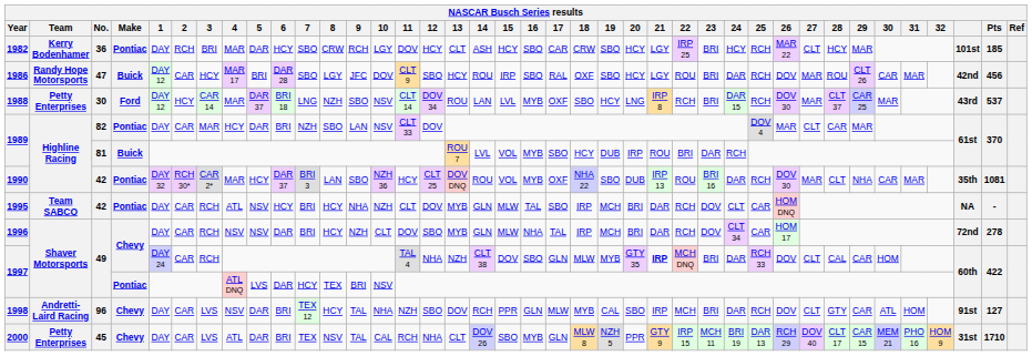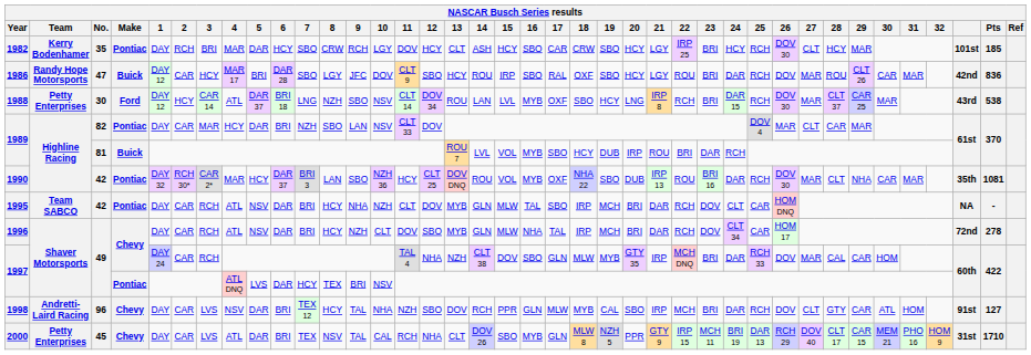 <table class="wikitable" style="text-align:center; font-size:75%">
 <tr>
 <th colspan=42><a href='#'>NASCAR Busch Series</a> results</th>
 </tr>
 <tr>
 <th>Year</th>
 <th>Team</th>
 <th>No.</th>
 <th>Make</th>
 <th>1</th>
 <th>2</th>
 <th>3</th>
 <th>4</th>
 <th>5</th>
 <th>6</th>
 <th>7</th>
 <th>8</th>
 <th>9</th>
 <th>10</th>
 <th>11</th>
 <th>12</th>
 <th>13</th>
 <th>14</th>
 <th>15</th>
 <th>16</th>
 <th>17</th>
 <th>18</th>
 <th>19</th>
 <th>20</th>
 <th>21</th>
 <th>22</th>
 <th>23</th>
 <th>24</th>
 <th>25</th>
 <th>26</th>
 <th>27</th>
 <th>28</th>
 <th>29</th>
 <th>30</th>
 <th>31</th>
 <th>32</th>
 <th></th>
 <th>Pts</th>
 <th>Ref</th>
 </tr>
 <tr>
 <th><a href='#'>1982</a></th>
 <th><a href='#'>Kerry Bodenhamer</a></th>
-<th>36</th>
+<th>35</th>
 <th><a href='#'>Pontiac</a></th>
 <td><a href='#'>DAY</a></td>
 <td><a href='#'>RCH</a></td>
 <td><a href='#'>BRI</a></td>
 <td><a href='#'>MAR</a></td>
 <td><a href='#'>DAR</a></td>
 <td><a href='#'>HCY</a></td>
 <td><a href='#'>SBO</a></td>
 <td><a href='#'>CRW</a></td>
 <td><a href='#'>RCH</a></td>
 <td><a href='#'>LGY</a></td>
 <td><a href='#'>DOV</a></td>
 <td><a href='#'>HCY</a></td>
 <td><a href='#'>CLT</a></td>
 <td><a href='#'>ASH</a></td>
 <td><a href='#'>HCY</a></td>
 <td><a href='#'>SBO</a></td>
 <td><a href='#'>CAR</a></td>
 <td><a href='#'>CRW</a></td>
 <td><a href='#'>SBO</a></td>
 <td><a href='#'>HCY</a></td>
 <td><a href='#'>LGY</a></td>
 <td style="background:#EFCFFF;"><a href='#'>IRP</a><br><small>25</small></td>
 <td><a href='#'>BRI</a></td>
 <td><a href='#'>HCY</a></td>
 <td><a href='#'>RCH</a></td>
-<td style="background:#EFCFFF;"><a href='#'>MAR</a><br><small>22</small></td>
+<td style="background:#EFCFFF;"><a href='#'>DOV</a><br><small>30</small></td>
 <td><a href='#'>CLT</a></td>
 <td><a href='#'>HCY</a></td>
 <td><a href='#'>MAR</a></td>
 <td colspan=3></td>
 <th>101st</th>
 <th>185</th>
 <th></th>
 </tr>
 <tr>
 <th><a href='#'>1986</a></th>
 <th><a href='#'>Randy Hope Motorsports</a></th>
 <th>47</th>
 <th><a href='#'>Buick</a></th>
 <td style="background:#DFFFDF;"><a href='#'>DAY</a><br><small>12</small></td>
 <td><a href='#'>CAR</a></td>
 <td><a href='#'>HCY</a></td>
 <td style="background:#EFCFFF;"><a href='#'>MAR</a><br><small>17</small></td>
 <td><a href='#'>BRI</a></td>
 <td style="background:#EFCFFF;"><a href='#'>DAR</a><br><small>28</small></td>
 <td><a href='#'>SBO</a></td>
 <td><a href='#'>LGY</a></td>
 <td><a href='#'>JFC</a></td>
 <td><a href='#'>DOV</a></td>
 <td style="background:#FFDF9F;"><a href='#'>CLT</a><br><small>9</small></td>
 <td><a href='#'>SBO</a></td>
 <td><a href='#'>HCY</a></td>
 <td><a href='#'>ROU</a></td>
 <td><a href='#'>IRP</a></td>
 <td><a href='#'>SBO</a></td>
 <td><a href='#'>RAL</a></td>
 <td><a href='#'>OXF</a></td>
 <td><a href='#'>SBO</a></td>
 <td><a href='#'>HCY</a></td>
 <td><a href='#'>LGY</a></td>
 <td><a href='#'>ROU</a></td>
 <td><a href='#'>BRI</a></td>
 <td><a href='#'>DAR</a></td>
 <td><a href='#'>RCH</a></td>
 <td><a href='#'>DOV</a></td>
 <td><a href='#'>MAR</a></td>
 <td><a href='#'>ROU</a></td>
 <td style="background:#EFCFFF;"><a href='#'>CLT</a><br><small>26</small></td>
 <td><a href='#'>CAR</a></td>
 <td><a href='#'>MAR</a></td>
 <td></td>
 <th>42nd</th>
-<th>456</th>
+<th>836</th>
 <th></th>
 </tr>
 <tr>
 <th><a href='#'>1988</a></th>
 <th><a href='#'>Petty Enterprises</a></th>
 <th>30</th>
 <th><a href='#'>Ford</a></th>
 <td style="background:#DFFFDF;"><a href='#'>DAY</a><br><small>12</small></td>
 <td><a href='#'>HCY</a></td>
 <td style="background:#DFFFDF;"><a href='#'>CAR</a><br><small>14</small></td>
-<td><a href='#'>MAR</a></td>
+<td><a href='#'>ATL</a></td>
 <td style="background:#EFCFFF;"><a href='#'>DAR</a><br><small>37</small></td>
 <td style="background:#DFFFDF;"><a href='#'>BRI</a><br><small>18</small></td>
 <td><a href='#'>LNG</a></td>
 <td><a href='#'>NZH</a></td>
 <td><a href='#'>SBO</a></td>
 <td><a href='#'>NSV</a></td>
 <td style="background:#DFFFDF;"><a href='#'>CLT</a><br><small>14</small></td>
 <td style="background:#EFCFFF;"><a href='#'>DOV</a><br><small>34</small></td>
 <td><a href='#'>ROU</a></td>
 <td><a href='#'>LAN</a></td>
 <td><a href='#'>LVL</a></td>
 <td><a href='#'>MYB</a></td>
 <td><a href='#'>OXF</a></td>
 <td><a href='#'>SBO</a></td>
 <td><a href='#'>HCY</a></td>
 <td><a href='#'>LNG</a></td>
 <td style="background:#FFDF9F;"><a href='#'>IRP</a><br><small>8</small></td>
 <td><a href='#'>RCH</a></td>
 <td><a href='#'>BRI</a></td>
 <td style="background:#DFFFDF;"><a href='#'>DAR</a><br><small>15</small></td>
 <td><a href='#'>RCH</a></td>
 <td style="background:#EFCFFF;"><a href='#'>DOV</a><br><small>30</small></td>
 <td><a href='#'>MAR</a></td>
 <td style="background:#EFCFFF;"><a href='#'>CLT</a><br><small>37</small></td>
 <td style="background:#CFCFFF;"><a href='#'>CAR</a><br><small>25</small></td>
 <td><a href='#'>MAR</a></td>
 <td colspan=2></td>
 <th>43rd</th>
-<th>537</th>
+<th>538</th>
 <th></th>
 </tr>
 <tr>
 <th rowspan=2><a href='#'>1989</a></th>
 <th rowspan=3><a href='#'>Highline Racing</a></th>
 <th>82</th>
 <th><a href='#'>Pontiac</a></th>
 <td><a href='#'>DAY</a></td>
 <td><a href='#'>CAR</a></td>
 <td><a href='#'>MAR</a></td>
 <td><a href='#'>HCY</a></td>
 <td><a href='#'>DAR</a></td>
 <td><a href='#'>BRI</a></td>
 <td><a href='#'>NZH</a></td>
 <td><a href='#'>SBO</a></td>
 <td><a href='#'>LAN</a></td>
 <td><a href='#'>NSV</a></td>
 <td style="background:#EFCFFF;"><a href='#'>CLT</a><br><small>33</small></td>
 <td><a href='#'>DOV</a></td>
 <td colspan=12></td>
 <td style="background:#DFDFDF;"><a href='#'>DOV</a><br><small>4</small></td>
 <td><a href='#'>MAR</a></td>
 <td><a href='#'>CLT</a></td>
 <td><a href='#'>CAR</a></td>
 <td><a href='#'>MAR</a></td>
 <td colspan=3></td>
 <th rowspan=2>61st</th>
 <th rowspan=2>370</th>
 <th rowspan=2></th>
 </tr>
 <tr>
 <th>81</th>
 <th><a href='#'>Buick</a></th>
 <td colspan=12></td>
 <td style="background:#FFDF9F;"><a href='#'>ROU</a><br><small>7</small></td>
 <td><a href='#'>LVL</a></td>
 <td><a href='#'>VOL</a></td>
 <td><a href='#'>MYB</a></td>
 <td><a href='#'>SBO</a></td>
 <td><a href='#'>HCY</a></td>
 <td><a href='#'>DUB</a></td>
 <td><a href='#'>IRP</a></td>
 <td><a href='#'>ROU</a></td>
 <td><a href='#'>BRI</a></td>
 <td><a href='#'>DAR</a></td>
 <td><a href='#'>RCH</a></td>
 <td colspan=8></td>
 </tr>
 <tr>
 <th><a href='#'>1990</a></th>
 <th>42</th>
 <th><a href='#'>Pontiac</a></th>
 <td style="background:#EFCFFF;"><a href='#'>DAY</a><br><small>32</small></td>
 <td style="background:#EFCFFF;"><a href='#'>RCH</a><br><small>30*</small></td>
 <td style="background:#DFDFDF;"><a href='#'>CAR</a><br><small>2*</small></td>
 <td><a href='#'>MAR</a></td>
 <td><a href='#'>HCY</a></td>
 <td style="background:#EFCFFF;"><a href='#'>DAR</a><br><small>37</small></td>
 <td style="background:#DFDFDF;"><a href='#'>BRI</a><br><small>3</small></td>
 <td><a href='#'>LAN</a></td>
 <td><a href='#'>SBO</a></td>
 <td style="background:#EFCFFF;"><a href='#'>NZH</a><br><small>36</small></td>
 <td><a href='#'>HCY</a></td>
 <td style="background:#EFCFFF;"><a href='#'>CLT</a><br><small>25</small></td>
 <td style="background:#FFCFCF;"><a href='#'>DOV</a><br><small>DNQ</small></td>
 <td><a href='#'>ROU</a></td>
 <td><a href='#'>VOL</a></td>
 <td><a href='#'>MYB</a></td>
 <td><a href='#'>OXF</a></td>
 <td style="background:#CFCFFF;"><a href='#'>NHA</a><br><small>22</small></td>
 <td><a href='#'>SBO</a></td>
 <td><a href='#'>DUB</a></td>
 <td style="background:#DFFFDF;"><a href='#'>IRP</a><br><small>13</small></td>
 <td><a href='#'>ROU</a></td>
 <td style="background:#DFFFDF;"><a href='#'>BRI</a><br><small>16</small></td>
 <td><a href='#'>DAR</a></td>
 <td><a href='#'>RCH</a></td>
 <td style="background:#EFCFFF;"><a href='#'>DOV</a><br><small>30</small></td>
 <td><a href='#'>MAR</a></td>
 <td><a href='#'>CLT</a></td>
 <td><a href='#'>NHA</a></td>
 <td><a href='#'>CAR</a></td>
 <td><a href='#'>MAR</a></td>
 <td></td>
 <th>35th</th>
 <th>1081</th>
 <th></th>
 </tr>
 <tr>
 <th><a href='#'>1995</a></th>
 <th><a href='#'>Team SABCO</a></th>
 <th>42</th>
 <th><a href='#'>Pontiac</a></th>
 <td><a href='#'>DAY</a></td>
 <td><a href='#'>CAR</a></td>
 <td><a href='#'>RCH</a></td>
 <td><a href='#'>ATL</a></td>
 <td><a href='#'>NSV</a></td>
-<td><a href='#'>HCY</a></td>
+<td><a href='#'>DAR</a></td>
 <td><a href='#'>BRI</a></td>
 <td><a href='#'>HCY</a></td>
 <td><a href='#'>NHA</a></td>
 <td><a href='#'>NZH</a></td>
 <td><a href='#'>CLT</a></td>
 <td><a href='#'>DOV</a></td>
 <td><a href='#'>MYB</a></td>
 <td><a href='#'>GLN</a></td>
 <td><a href='#'>MLW</a></td>
 <td><a href='#'>TAL</a></td>
 <td><a href='#'>SBO</a></td>
 <td><a href='#'>IRP</a></td>
 <td><a href='#'>MCH</a></td>
 <td><a href='#'>BRI</a></td>
 <td><a href='#'>DAR</a></td>
 <td><a href='#'>RCH</a></td>
 <td><a href='#'>DOV</a></td>
 <td><a href='#'>CLT</a></td>
 <td><a href='#'>CAR</a></td>
 <td style="background:#FFCFCF;"><a href='#'>HOM</a><br><small>DNQ</small></td>
 <td colspan=6></td>
 <th>NA</th>
 <th>-</th>
 <th></th>
 </tr>
 <tr>
 <th><a href='#'>1996</a></th>
 <th rowspan=3><a href='#'>Shaver Motorsports</a></th>
 <th rowspan=3>49</th>
 <th rowspan=2><a href='#'>Chevy</a></th>
 <td><a href='#'>DAY</a></td>
 <td><a href='#'>CAR</a></td>
 <td><a href='#'>RCH</a></td>
-<td><a href='#'>NSV</a></td>
+<td><a href='#'>ATL</a></td>
 <td><a href='#'>NSV</a></td>
 <td><a href='#'>DAR</a></td>
 <td><a href='#'>BRI</a></td>
 <td><a href='#'>HCY</a></td>
 <td><a href='#'>NZH</a></td>
 <td><a href='#'>CLT</a></td>
 <td><a href='#'>DOV</a></td>
 <td><a href='#'>SBO</a></td>
 <td><a href='#'>MYB</a></td>
 <td><a href='#'>GLN</a></td>
 <td><a href='#'>MLW</a></td>
 <td><a href='#'>NHA</a></td>
 <td><a href='#'>TAL</a></td>
 <td><a href='#'>IRP</a></td>
 <td><a href='#'>MCH</a></td>
 <td><a href='#'>BRI</a></td>
 <td><a href='#'>DAR</a></td>
 <td><a href='#'>RCH</a></td>
 <td><a href='#'>DOV</a></td>
 <td style="background:#EFCFFF;"><a href='#'>CLT</a><br><small>34</small></td>
 <td><a href='#'>CAR</a></td>
 <td style="background:#DFFFDF;"><a href='#'>HOM</a><br><small>17</small></td>
 <td colspan=6></td>
 <th>72nd</th>
 <th>278</th>
 <th></th>
 </tr>
 <tr>
 <th rowspan=2><a href='#'>1997</a></th>
 <td style="background:#CFCFFF;"><a href='#'>DAY</a><br><small>24</small></td>
 <td><a href='#'>CAR</a></td>
 <td><a href='#'>RCH</a></td>
 <td colspan=7></td>
 <td style="background:#DFDFDF;"><a href='#'>TAL</a><br><small>4</small></td>
 <td><a href='#'>NHA</a></td>
 <td><a href='#'>NZH</a></td>
 <td style="background:#EFCFFF;"><a href='#'>CLT</a><br><small>38</small></td>
 <td><a href='#'>DOV</a></td>
 <td><a href='#'>SBO</a></td>
 <td><a href='#'>GLN</a></td>
 <td><a href='#'>MLW</a></td>
 <td><a href='#'>MYB</a></td>
 <td style="background:#EFCFFF;"><a href='#'>GTY</a><br><small>35</small></td>
-<td><strong><a href='#'>IRP</a></strong></td>
+<td><a href='#'>IRP</a></td>
 <td style="background:#FFCFCF;"><a href='#'>MCH</a><br><small>DNQ</small></td>
 <td><a href='#'>BRI</a></td>
 <td><a href='#'>DAR</a></td>
 <td style="background:#EFCFFF;"><a href='#'>RCH</a><br><small>33</small></td>
 <td><a href='#'>DOV</a></td>
-<td><a href='#'>CLT</a></td>
+<td><a href='#'>MAR</a></td>
 <td><a href='#'>CAL</a></td>
 <td><a href='#'>CAR</a></td>
 <td><a href='#'>HOM</a></td>
 <td colspan=2></td>
 <th rowspan=2>60th</th>
 <th rowspan=2>422</th>
 <th rowspan=2></th>
 </tr>
 <tr>
 <th><a href='#'>Pontiac</a></th>
 <td colspan=3></td>
 <td style="background:#FFCFCF;"><a href='#'>ATL</a><br><small>DNQ</small></td>
 <td><a href='#'>LVS</a></td>
 <td><a href='#'>DAR</a></td>
 <td><a href='#'>HCY</a></td>
 <td><a href='#'>TEX</a></td>
 <td><a href='#'>BRI</a></td>
 <td><a href='#'>NSV</a></td>
 <td colspan=22></td>
 </tr>
 <tr>
 <th><a href='#'>1998</a></th>
 <th><a href='#'>Andretti-Laird Racing</a></th>
 <th>96</th>
 <th><a href='#'>Chevy</a></th>
 <td><a href='#'>DAY</a></td>
 <td><a href='#'>CAR</a></td>
 <td><a href='#'>LVS</a></td>
 <td><a href='#'>NSV</a></td>
 <td><a href='#'>DAR</a></td>
 <td><a href='#'>BRI</a></td>
 <td style="background:#DFFFDF;"><a href='#'>TEX</a><br><small>12</small></td>
 <td><a href='#'>HCY</a></td>
 <td><a href='#'>TAL</a></td>
 <td><a href='#'>NHA</a></td>
 <td><a href='#'>NZH</a></td>
 <td><a href='#'>SBO</a></td>
 <td><a href='#'>DOV</a></td>
 <td><a href='#'>RCH</a></td>
 <td><a href='#'>PPR</a></td>
 <td><a href='#'>GLN</a></td>
 <td><a href='#'>MLW</a></td>
 <td><a href='#'>MYB</a></td>
 <td><a href='#'>CAL</a></td>
 <td><a href='#'>SBO</a></td>
 <td><a href='#'>IRP</a></td>
 <td><a href='#'>MCH</a></td>
 <td><a href='#'>BRI</a></td>
 <td><a href='#'>DAR</a></td>
 <td><a href='#'>RCH</a></td>
 <td><a href='#'>DOV</a></td>
 <td><a href='#'>CLT</a></td>
 <td><a href='#'>GTY</a></td>
 <td><a href='#'>CAR</a></td>
 <td><a href='#'>ATL</a></td>
 <td><a href='#'>HOM</a></td>
 <td></td>
 <th>91st</th>
 <th>127</th>
 <th></th>
 </tr>
 <tr>
 <th><a href='#'>2000</a></th>
 <th><a href='#'>Petty Enterprises</a></th>
 <th>45</th>
 <th><a href='#'>Chevy</a></th>
 <td><a href='#'>DAY</a></td>
 <td><a href='#'>CAR</a></td>
 <td><a href='#'>LVS</a></td>
 <td><a href='#'>ATL</a></td>
 <td><a href='#'>DAR</a></td>
 <td><a href='#'>BRI</a></td>
 <td><a href='#'>TEX</a></td>
 <td><a href='#'>NSV</a></td>
 <td><a href='#'>TAL</a></td>
 <td><a href='#'>CAL</a></td>
 <td><a href='#'>RCH</a></td>
 <td><a href='#'>NHA</a></td>
 <td><a href='#'>CLT</a></td>
 <td style="background:#CFCFFF;"><a href='#'>DOV</a><br><small>26</small></td>
 <td><a href='#'>SBO</a></td>
 <td><a href='#'>MYB</a></td>
 <td><a href='#'>GLN</a></td>
 <td style="background:#FFDF9F;"><a href='#'>MLW</a><br><small>8</small></td>
 <td style="background:#DFDFDF;"><a href='#'>NZH</a><br><small>5</small></td>
 <td><a href='#'>PPR</a></td>
 <td style="background:#FFDF9F;"><a href='#'>GTY</a><br><small>9</small></td>
 <td style="background:#DFFFDF;"><a href='#'>IRP</a><br><small>15</small></td>
 <td style="background:#DFFFDF;"><a href='#'>MCH</a><br><small>11</small></td>
 <td style="background:#DFFFDF;"><a href='#'>BRI</a><br><small>19</small></td>
 <td style="background:#DFFFDF;"><a href='#'>DAR</a><br><small>13</small></td>
 <td style="background:#CFCFFF;"><a href='#'>RCH</a><br><small>29</small></td>
 <td style="background:#EFCFFF;"><a href='#'>DOV</a><br><small>40</small></td>
 <td style="background:#DFFFDF;"><a href='#'>CLT</a><br><small>17</small></td>
 <td style="background:#DFFFDF;"><a href='#'>CAR</a><br><small>15</small></td>
 <td style="background:#CFCFFF;"><a href='#'>MEM</a><br><small>21</small></td>
 <td style="background:#DFFFDF;"><a href='#'>PHO</a><br><small>16</small></td>
 <td style="background:#FFDF9F;"><a href='#'>HOM</a><br><small>9</small></td>
 <th>31st</th>
 <th>1710</th>
 <th></th>
 </tr>
 </table>
